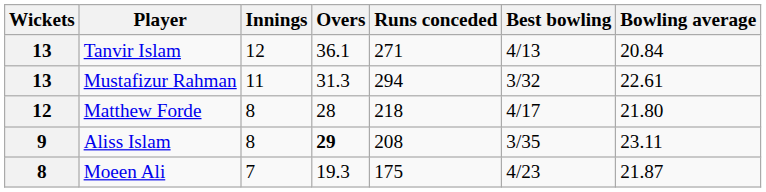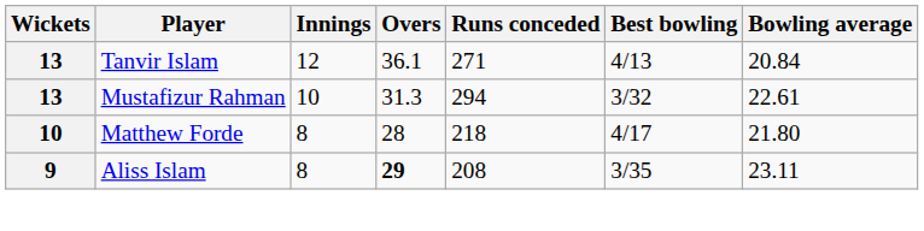 <table class="wikitable">
 <tr>
 <th>Wickets</th>
 <th>Player</th>
 <th>Innings</th>
 <th>Overs</th>
 <th>Runs conceded</th>
 <th>Best bowling</th>
 <th>Bowling average</th>
 </tr>
 <tr>
 <th>13</th>
 <td><a href='#'>Tanvir Islam</a></td>
 <td>12</td>
 <td>36.1</td>
 <td>271</td>
 <td>4/13</td>
 <td>20.84</td>
 </tr>
 <tr>
 <th>13</th>
 <td><a href='#'>Mustafizur Rahman</a></td>
-<td>11</td>
+<td>10</td>
 <td>31.3</td>
 <td>294</td>
 <td>3/32</td>
 <td>22.61</td>
 </tr>
 <tr>
-<th>12</th>
+<th>10</th>
 <td><a href='#'>Matthew Forde</a></td>
 <td>8</td>
 <td>28</td>
 <td>218</td>
 <td>4/17</td>
 <td>21.80</td>
 </tr>
 <tr>
 <th>9</th>
 <td><a href='#'>Aliss Islam</a></td>
 <td>8</td>
 <td><strong>29</strong></td>
 <td>208</td>
 <td>3/35</td>
 <td>23.11</td>
 </tr>
-<tr>
-<th>8</th>
-<td><a href='#'>Moeen Ali</a></td>
-<td>7</td>
-<td>19.3</td>
-<td>175</td>
-<td>4/23</td>
-<td>21.87</td>
-</tr>
 </table>
